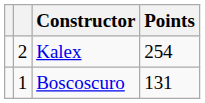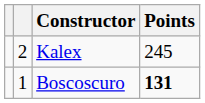 <table class="wikitable" style="font-size: 95%;">
 <tr>
 <th></th>
 <th></th>
 <th>Constructor</th>
 <th>Points</th>
 </tr>
 <tr>
 <td></td>
 <td align=center>2</td>
 <td> <a href='#'>Kalex</a></td>
-<td align=left>254</td>
+<td align=left>245</td>
 </tr>
 <tr>
 <td></td>
 <td align=center>1</td>
 <td> <a href='#'>Boscoscuro</a></td>
-<td align=left>131</td>
+<td align=left><strong>131</strong></td>
 </tr>
 </table>
